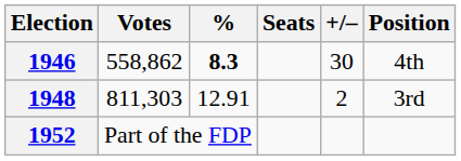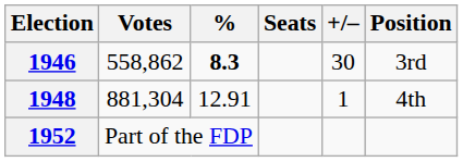 <table class="wikitable" style="text-align:center">
 <tr>
 <th>Election</th>
 <th>Votes</th>
 <th>%</th>
 <th>Seats</th>
 <th>+/–</th>
 <th>Position</th>
 </tr>
 <tr>
 <th><a href='#'>1946</a></th>
 <td>558,862</td>
 <td><strong>8.3</strong></td>
 <td></td>
 <td> 30</td>
-<td> 4th</td>
+<td> 3rd</td>
 </tr>
 <tr>
 <th><a href='#'>1948</a></th>
-<td>811,303</td>
+<td>881,304</td>
 <td>12.91</td>
 <td></td>
-<td> 2</td>
-<td> 3rd</td>
+<td> 1</td>
+<td> 4th</td>
 </tr>
 <tr>
 <th><a href='#'>1952</a></th>
 <td colspan=2>Part of the <a href='#'>FDP</a></td>
 <td></td>
 <td></td>
 <td></td>
 </tr>
 </table>
